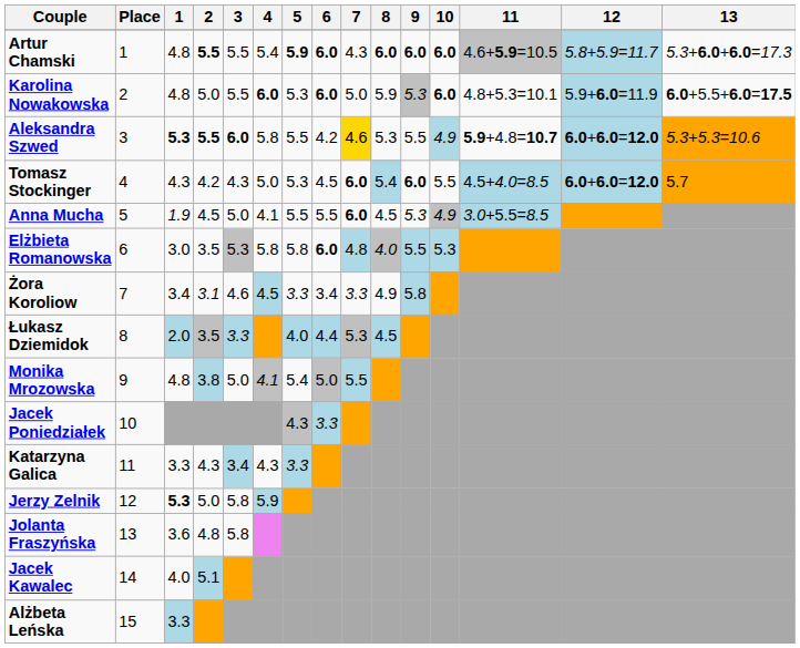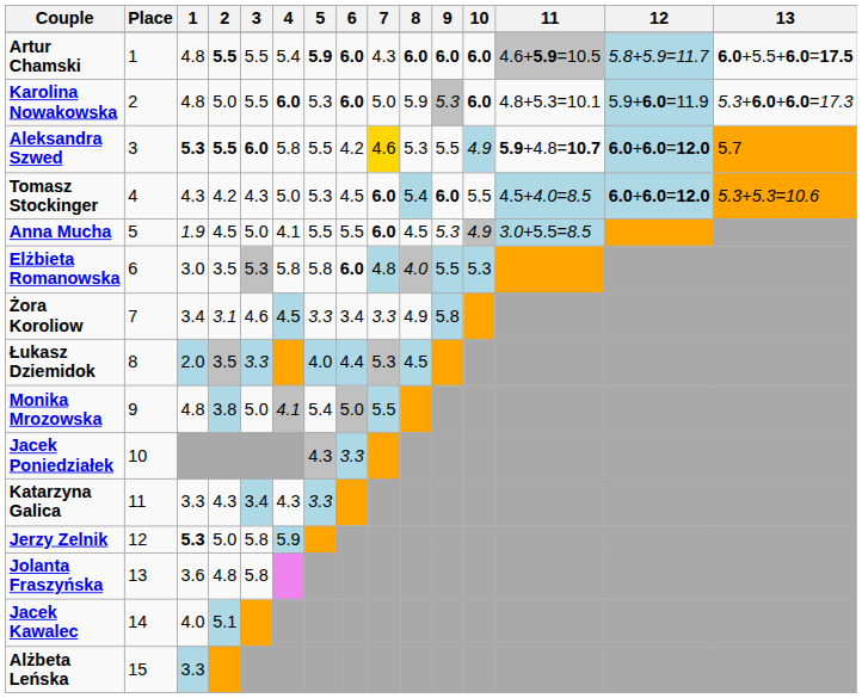 <table class="wikitable sortable" style="margin:auto;">
 <tr>
 <th width="130">Couple</th>
 <th>Place</th>
 <th>1</th>
 <th>2</th>
 <th>3</th>
 <th>4</th>
 <th>5</th>
 <th>6</th>
 <th>7</th>
 <th>8</th>
 <th>9</th>
 <th>10</th>
 <th>11</th>
 <th>12</th>
 <th>13</th>
 </tr>
 <tr>
 </tr>
 <tr>
 <td><strong>Artur Chamski</strong></td>
 <td>1</td>
 <td>4.8</td>
 <td><span><strong>5.5</strong></span></td>
 <td>5.5</td>
 <td>5.4</td>
 <td><span><strong>5.9</strong></span></td>
 <td><span><strong>6.0</strong></span></td>
 <td>4.3</td>
 <td><span><strong>6.0</strong></span></td>
 <td><span><strong>6.0</strong></span></td>
 <td><span><strong>6.0</strong></span></td>
 <td bgcolor="silver">4.6+<span><strong>5.9</strong></span>=10.5</td>
 <td style="background:lightblue;"><span><em>5.8</em></span>+<span><em>5.9</em></span>=<span><em>11.7</em></span></td>
-<td><span><em>5.3</em></span>+<span><strong>6.0</strong></span>+<span><strong>6.0</strong></span>=<span><em>17.3</em></span></td>
+<td><span><strong>6.0</strong></span>+5.5+<span><strong>6.0</strong></span>=<span><strong>17.5</strong></span></td>
 </tr>
 <tr>
 <td><strong><a href='#'>Karolina Nowakowska</a></strong></td>
 <td>2</td>
 <td>4.8</td>
 <td>5.0</td>
 <td>5.5</td>
 <td><span><strong>6.0</strong></span></td>
 <td>5.3</td>
 <td><span><strong>6.0</strong></span></td>
 <td>5.0</td>
 <td>5.9</td>
 <td bgcolor="silver"><span><em>5.3</em></span></td>
 <td><span><strong>6.0</strong></span></td>
 <td>4.8+5.3=10.1</td>
 <td style="background:lightblue;">5.9+<span><strong>6.0</strong></span>=11.9</td>
-<td><span><strong>6.0</strong></span>+5.5+<span><strong>6.0</strong></span>=<span><strong>17.5</strong></span></td>
+<td><span><em>5.3</em></span>+<span><strong>6.0</strong></span>+<span><strong>6.0</strong></span>=<span><em>17.3</em></span></td>
 </tr>
 <tr>
 <td><strong><a href='#'>Aleksandra Szwed</a></strong></td>
 <td>3</td>
 <td><span><strong>5.3</strong></span></td>
 <td><span><strong>5.5</strong></span></td>
 <td><span><strong>6.0</strong></span></td>
 <td>5.8</td>
 <td>5.5</td>
 <td>4.2</td>
 <td style="background: gold;">4.6</td>
 <td>5.3</td>
 <td>5.5</td>
 <td style="background:lightblue;"><span><em>4.9</em></span></td>
 <td><span><strong>5.9</strong></span>+4.8=<span><strong>10.7</strong></span></td>
 <td style="background:lightblue;"><span><strong>6.0</strong></span>+<span><strong>6.0</strong></span>=<span><strong>12.0</strong></span></td>
-<td style="background:orange;"><span><em>5.3</em></span>+<span><em>5.3</em></span>=<span><em>10.6</em></span></td>
+<td style="background:orange;">5.7</td>
 </tr>
 <tr>
 <td><strong>Tomasz Stockinger</strong></td>
 <td>4</td>
 <td>4.3</td>
 <td>4.2</td>
 <td>4.3</td>
 <td>5.0</td>
 <td>5.3</td>
 <td>4.5</td>
 <td><span><strong>6.0</strong></span></td>
 <td style="background:lightblue;">5.4</td>
 <td><span><strong>6.0</strong></span></td>
 <td>5.5</td>
 <td style="background:lightblue;">4.5+<span><em>4.0</em></span>=<span><em>8.5</em></span></td>
 <td style="background:lightblue;"><span><strong>6.0</strong></span>+<span><strong>6.0</strong></span>=<span><strong>12.0</strong></span></td>
-<td style="background:orange;">5.7</td>
+<td style="background:orange;"><span><em>5.3</em></span>+<span><em>5.3</em></span>=<span><em>10.6</em></span></td>
 </tr>
 <tr>
 <td><strong><a href='#'>Anna Mucha</a></strong></td>
 <td>5</td>
 <td><span><em>1.9</em></span></td>
 <td>4.5</td>
 <td>5.0</td>
 <td>4.1</td>
 <td>5.5</td>
 <td>5.5</td>
 <td><span><strong>6.0</strong></span></td>
 <td>4.5</td>
 <td><span><em>5.3</em></span></td>
 <td bgcolor="silver"><span><em>4.9</em></span></td>
 <td style="background:lightblue;"><span><em>3.0</em></span>+5.5=<span><em>8.5</em></span></td>
 <td style="background:orange;"></td>
 <td style="background:darkgray;"></td>
 </tr>
 <tr>
 <td><strong><a href='#'>Elżbieta Romanowska</a></strong></td>
 <td>6</td>
 <td>3.0</td>
 <td>3.5</td>
 <td bgcolor="silver">5.3</td>
 <td>5.8</td>
 <td>5.8</td>
 <td><span><strong>6.0</strong></span></td>
 <td style="background:lightblue;">4.8</td>
 <td bgcolor="silver"><span><em>4.0</em></span></td>
 <td style="background:lightblue;">5.5</td>
 <td style="background:lightblue;">5.3</td>
 <td style="background:orange;"></td>
 <td style="background:darkgray;"></td>
 <td style="background:darkgray;"></td>
 </tr>
 <tr>
 <td><strong>Żora Koroliow</strong></td>
 <td>7</td>
 <td>3.4</td>
 <td><span><em>3.1</em></span></td>
 <td>4.6</td>
 <td style="background:lightblue;">4.5</td>
 <td><span><em>3.3</em></span></td>
 <td>3.4</td>
 <td><span><em>3.3</em></span></td>
 <td>4.9</td>
 <td style="background:lightblue;">5.8</td>
 <td style="background:orange;"></td>
 <td style="background:darkgray;"></td>
 <td style="background:darkgray;"></td>
 <td style="background:darkgray;"></td>
 </tr>
 <tr>
 <td><strong>Łukasz Dziemidok</strong></td>
 <td>8</td>
 <td style="background:lightblue;">2.0</td>
 <td bgcolor="silver">3.5</td>
 <td style="background:lightblue;"><span><em>3.3</em></span></td>
 <td style="background:orange;"></td>
 <td style="background:lightblue;">4.0</td>
 <td style="background:lightblue;">4.4</td>
 <td bgcolor="silver">5.3</td>
 <td style="background:lightblue;">4.5</td>
 <td style="background:orange;"></td>
 <td style="background:darkgray;"></td>
 <td style="background:darkgray;"></td>
 <td style="background:darkgray;"></td>
 <td style="background:darkgray;"></td>
 </tr>
 <tr>
 <td><strong><a href='#'>Monika Mrozowska</a></strong></td>
 <td>9</td>
 <td>4.8</td>
 <td style="background:lightblue;">3.8</td>
 <td>5.0</td>
 <td bgcolor="silver"><span><em>4.1</em></span></td>
 <td>5.4</td>
 <td bgcolor="silver">5.0</td>
 <td style="background:lightblue;">5.5</td>
 <td style="background:orange;"></td>
 <td style="background:darkgray;"></td>
 <td style="background:darkgray;"></td>
 <td style="background:darkgray;"></td>
 <td style="background:darkgray;"></td>
 <td style="background:darkgray;"></td>
 </tr>
 <tr>
 <td><strong><a href='#'>Jacek Poniedziałek</a></strong></td>
 <td>10</td>
 <td style="background:darkgray;"></td>
 <td style="background:darkgray;"></td>
 <td style="background:darkgray;"></td>
 <td style="background:darkgray;"></td>
 <td bgcolor="silver">4.3</td>
 <td style="background:lightblue;"><span><em>3.3</em></span></td>
 <td style="background:orange;"></td>
 <td style="background:darkgray;"></td>
 <td style="background:darkgray;"></td>
 <td style="background:darkgray;"></td>
 <td style="background:darkgray;"></td>
 <td style="background:darkgray;"></td>
 <td style="background:darkgray;"></td>
 </tr>
 <tr>
 <td><strong>Katarzyna Galica</strong></td>
 <td>11</td>
 <td>3.3</td>
 <td>4.3</td>
 <td style="background:lightblue;">3.4</td>
 <td>4.3</td>
 <td style="background:lightblue;"><span><em>3.3</em></span></td>
 <td style="background:orange;"></td>
 <td style="background:darkgray;"></td>
 <td style="background:darkgray;"></td>
 <td style="background:darkgray;"></td>
 <td style="background:darkgray;"></td>
 <td style="background:darkgray;"></td>
 <td style="background:darkgray;"></td>
 <td style="background:darkgray;"></td>
 </tr>
 <tr>
 <td><strong><a href='#'>Jerzy Zelnik</a></strong></td>
 <td>12</td>
 <td><span><strong>5.3</strong></span></td>
 <td>5.0</td>
 <td>5.8</td>
 <td style="background:lightblue;">5.9</td>
 <td style="background:orange;"></td>
 <td style="background:darkgray;"></td>
 <td style="background:darkgray;"></td>
 <td style="background:darkgray;"></td>
 <td style="background:darkgray;"></td>
 <td style="background:darkgray;"></td>
 <td style="background:darkgray;"></td>
 <td style="background:darkgray;"></td>
 <td style="background:darkgray;"></td>
 </tr>
 <tr>
 <td><strong><a href='#'>Jolanta Fraszyńska</a></strong></td>
 <td>13</td>
 <td>3.6</td>
 <td>4.8</td>
 <td>5.8</td>
 <td style="background:violet;"></td>
 <td style="background:darkgray;"></td>
 <td style="background:darkgray;"></td>
 <td style="background:darkgray;"></td>
 <td style="background:darkgray;"></td>
 <td style="background:darkgray;"></td>
 <td style="background:darkgray;"></td>
 <td style="background:darkgray;"></td>
 <td style="background:darkgray;"></td>
 <td style="background:darkgray;"></td>
 </tr>
 <tr>
 <td><strong><a href='#'>Jacek Kawalec</a></strong></td>
 <td>14</td>
 <td>4.0</td>
 <td style="background:lightblue;">5.1</td>
 <td style="background:orange;"></td>
 <td style="background:darkgray;"></td>
 <td style="background:darkgray;"></td>
 <td style="background:darkgray;"></td>
 <td style="background:darkgray;"></td>
 <td style="background:darkgray;"></td>
 <td style="background:darkgray;"></td>
 <td style="background:darkgray;"></td>
 <td style="background:darkgray;"></td>
 <td style="background:darkgray;"></td>
 <td style="background:darkgray;"></td>
 </tr>
 <tr>
 <td><strong>Alżbeta Leńska</strong></td>
 <td>15</td>
 <td style="background:lightblue;">3.3</td>
 <td style="background:orange;"></td>
 <td style="background:darkgray;"></td>
 <td style="background:darkgray;"></td>
 <td style="background:darkgray;"></td>
 <td style="background:darkgray;"></td>
 <td style="background:darkgray;"></td>
 <td style="background:darkgray;"></td>
 <td style="background:darkgray;"></td>
 <td style="background:darkgray;"></td>
 <td style="background:darkgray;"></td>
 <td style="background:darkgray;"></td>
 <td style="background:darkgray;"></td>
 </tr>
 </table>
